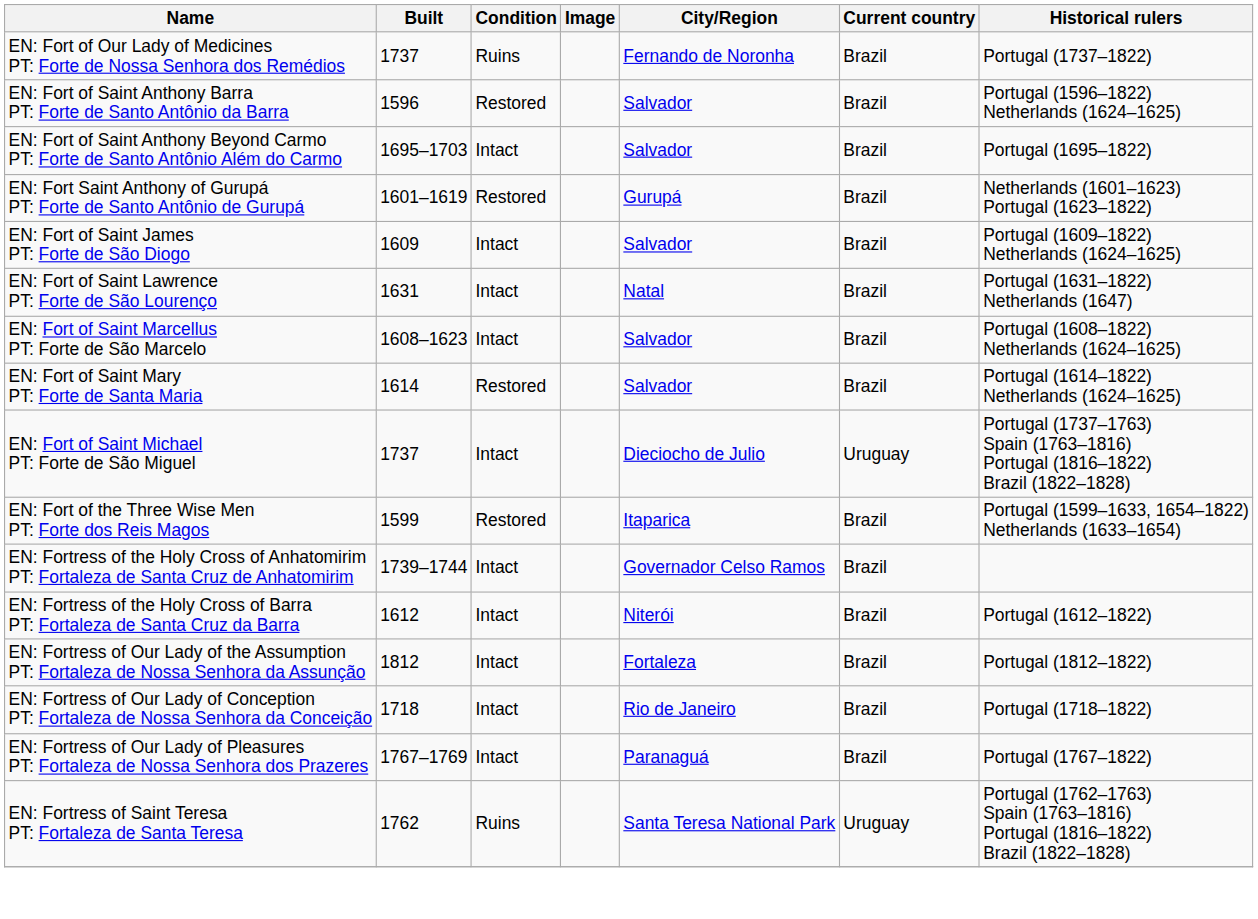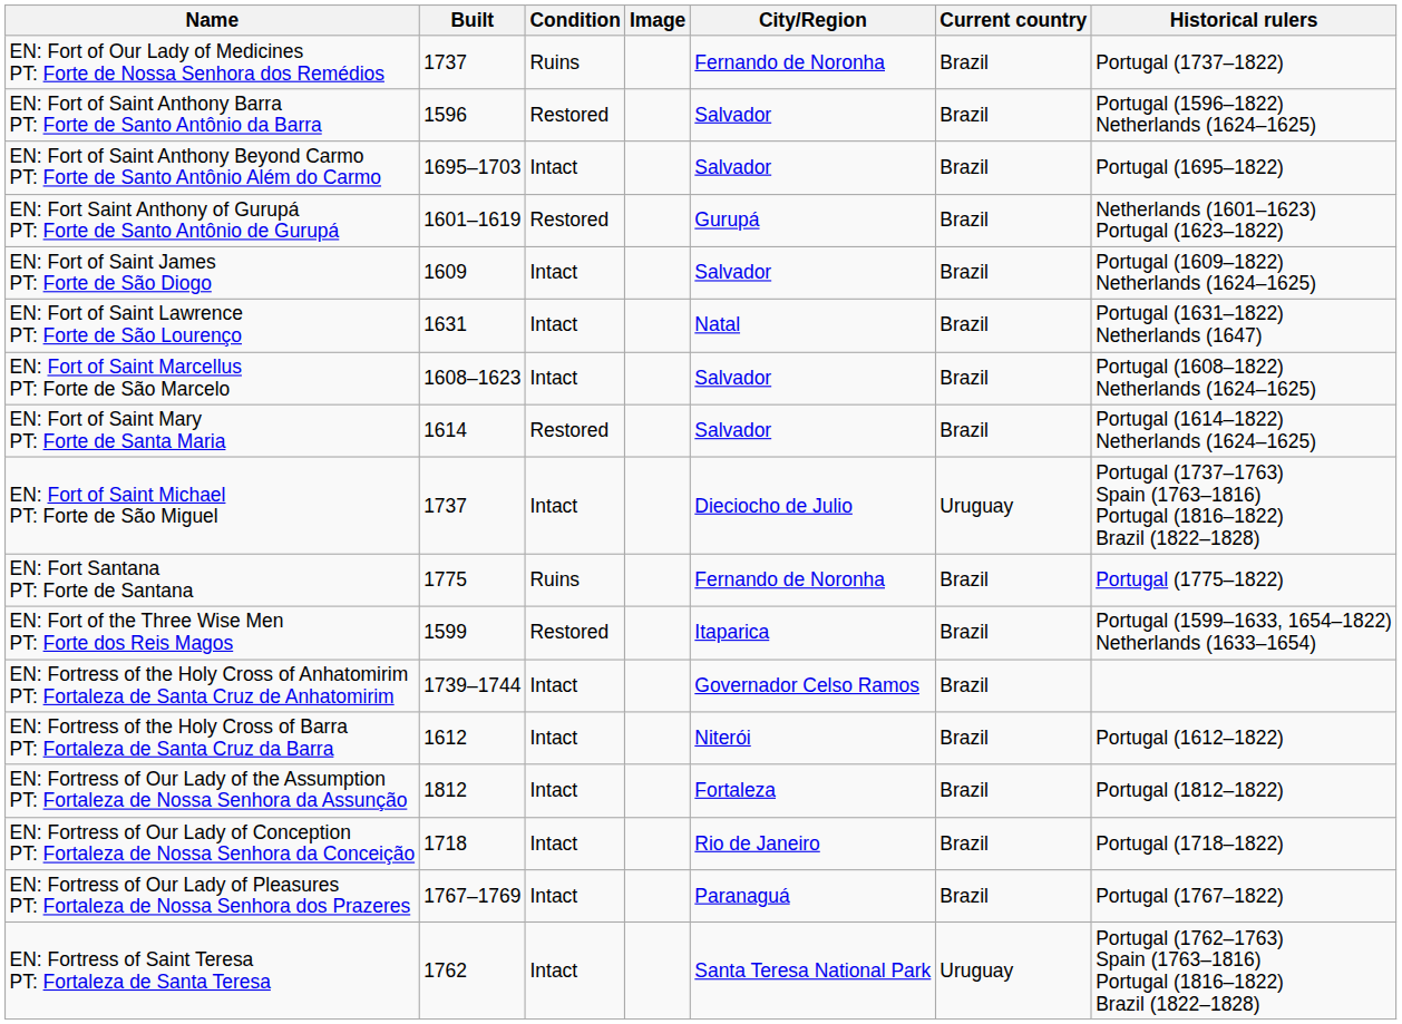 <table class="wikitable sortable" style="vertical-align:Centre">
 <tr>
 <th>Name</th>
 <th>Built</th>
 <th>Condition</th>
 <th class="unsortable">Image</th>
 <th>City/Region</th>
 <th>Current country</th>
 <th class="unsortable">Historical rulers</th>
 </tr>
 <tr>
 <td>EN: Fort of Our Lady of Medicines<br>PT: <a href='#'>Forte de Nossa Senhora dos Remédios</a></td>
 <td>1737</td>
 <td>Ruins</td>
 <td></td>
 <td><a href='#'>Fernando de Noronha</a></td>
 <td> Brazil</td>
 <td>Portugal (1737–1822)</td>
 </tr>
 <tr>
 <td>EN: Fort of Saint Anthony Barra<br>PT: <a href='#'>Forte de Santo Antônio da Barra</a></td>
 <td>1596</td>
 <td>Restored</td>
 <td></td>
 <td><a href='#'>Salvador</a></td>
 <td> Brazil</td>
 <td>Portugal (1596–1822)<br>Netherlands (1624–1625)</td>
 </tr>
 <tr>
 <td>EN: Fort of Saint Anthony Beyond Carmo<br>PT: <a href='#'>Forte de Santo Antônio Além do Carmo</a></td>
 <td>1695–1703</td>
 <td>Intact</td>
 <td></td>
 <td><a href='#'>Salvador</a></td>
 <td> Brazil</td>
 <td>Portugal (1695–1822)</td>
 </tr>
 <tr>
 <td>EN: Fort Saint Anthony of Gurupá<br>PT: <a href='#'>Forte de Santo Antônio de Gurupá</a></td>
 <td>1601–1619</td>
 <td>Restored</td>
 <td></td>
 <td><a href='#'>Gurupá</a></td>
 <td> Brazil</td>
 <td>Netherlands (1601–1623)<br>Portugal (1623–1822)</td>
 </tr>
 <tr>
 <td>EN: Fort of Saint James<br>PT: <a href='#'>Forte de São Diogo</a></td>
 <td>1609</td>
 <td>Intact</td>
 <td></td>
 <td><a href='#'>Salvador</a></td>
 <td> Brazil</td>
 <td>Portugal (1609–1822)<br>Netherlands (1624–1625)</td>
 </tr>
 <tr>
 <td>EN: Fort of Saint Lawrence<br>PT: <a href='#'>Forte de São Lourenço</a></td>
 <td>1631</td>
 <td>Intact</td>
 <td></td>
 <td><a href='#'>Natal</a></td>
 <td> Brazil</td>
 <td>Portugal (1631–1822)<br>Netherlands (1647)</td>
 </tr>
 <tr>
 <td>EN: <a href='#'>Fort of Saint Marcellus</a><br>PT: Forte de São Marcelo</td>
 <td>1608–1623</td>
 <td>Intact</td>
 <td></td>
 <td><a href='#'>Salvador</a></td>
 <td> Brazil</td>
 <td>Portugal (1608–1822)<br>Netherlands (1624–1625)</td>
 </tr>
 <tr>
 <td>EN: Fort of Saint Mary<br>PT: <a href='#'>Forte de Santa Maria</a></td>
 <td>1614</td>
 <td>Restored</td>
 <td></td>
 <td><a href='#'>Salvador</a></td>
 <td> Brazil</td>
 <td>Portugal (1614–1822)<br>Netherlands (1624–1625)</td>
 </tr>
 <tr>
 <td>EN: <a href='#'>Fort of Saint Michael</a><br>PT: Forte de São Miguel</td>
 <td>1737</td>
 <td>Intact</td>
 <td></td>
 <td><a href='#'>Dieciocho de Julio</a></td>
 <td> Uruguay</td>
 <td>Portugal (1737–1763)<br>Spain (1763–1816)<br>Portugal (1816–1822)<br>Brazil (1822–1828)</td>
 </tr>
+<tr style="vertical-align:centre" class="vcard">
+<td class="fn org">EN: Fort Santana<br>PT: Forte de Santana</td>
+<td>1775</td>
+<td>Ruins</td>
+<td></td>
+<td><a href='#'>Fernando de Noronha</a></td>
+<td> Brazil</td>
+<td><a href='#'>Portugal</a> (1775–1822)</td>
+</tr>
 <tr>
 <td>EN: Fort of the Three Wise Men<br>PT: <a href='#'>Forte dos Reis Magos</a></td>
 <td>1599</td>
 <td>Restored</td>
 <td></td>
 <td><a href='#'>Itaparica</a></td>
 <td> Brazil</td>
 <td>Portugal (1599–1633, 1654–1822)<br>Netherlands (1633–1654)</td>
 </tr>
 <tr>
 <td>EN: Fortress of the Holy Cross of Anhatomirim<br>PT: <a href='#'>Fortaleza de Santa Cruz de Anhatomirim</a></td>
 <td>1739–1744</td>
 <td>Intact</td>
 <td></td>
 <td><a href='#'>Governador Celso Ramos</a></td>
 <td> Brazil</td>
 <td></td>
 </tr>
 <tr>
 <td>EN: Fortress of the Holy Cross of Barra<br>PT: <a href='#'>Fortaleza de Santa Cruz da Barra</a></td>
 <td>1612</td>
 <td>Intact</td>
 <td></td>
 <td><a href='#'>Niterói</a></td>
 <td> Brazil</td>
 <td>Portugal (1612–1822)</td>
 </tr>
 <tr>
 <td>EN: Fortress of Our Lady of the Assumption<br>PT: <a href='#'>Fortaleza de Nossa Senhora da Assunção</a></td>
 <td>1812</td>
 <td>Intact</td>
 <td></td>
 <td><a href='#'>Fortaleza</a></td>
 <td> Brazil</td>
 <td>Portugal (1812–1822)</td>
 </tr>
 <tr>
 <td>EN: Fortress of Our Lady of Conception<br>PT: <a href='#'>Fortaleza de Nossa Senhora da Conceição</a></td>
 <td>1718</td>
 <td>Intact</td>
 <td></td>
 <td><a href='#'>Rio de Janeiro</a></td>
 <td> Brazil</td>
 <td>Portugal (1718–1822)</td>
 </tr>
 <tr>
 <td>EN: Fortress of Our Lady of Pleasures<br>PT: <a href='#'>Fortaleza de Nossa Senhora dos Prazeres</a></td>
 <td>1767–1769</td>
 <td>Intact</td>
 <td></td>
 <td><a href='#'>Paranaguá</a></td>
 <td> Brazil</td>
 <td>Portugal (1767–1822)</td>
 </tr>
 <tr>
 <td>EN: Fortress of Saint Teresa<br>PT: <a href='#'>Fortaleza de Santa Teresa</a></td>
 <td>1762</td>
-<td>Ruins</td>
+<td>Intact</td>
 <td></td>
 <td><a href='#'>Santa Teresa National Park</a></td>
 <td> Uruguay</td>
 <td>Portugal (1762–1763)<br>Spain (1763–1816)<br>Portugal (1816–1822)<br>Brazil (1822–1828)</td>
 </tr>
 <tr>
 </tr>
 </table>
